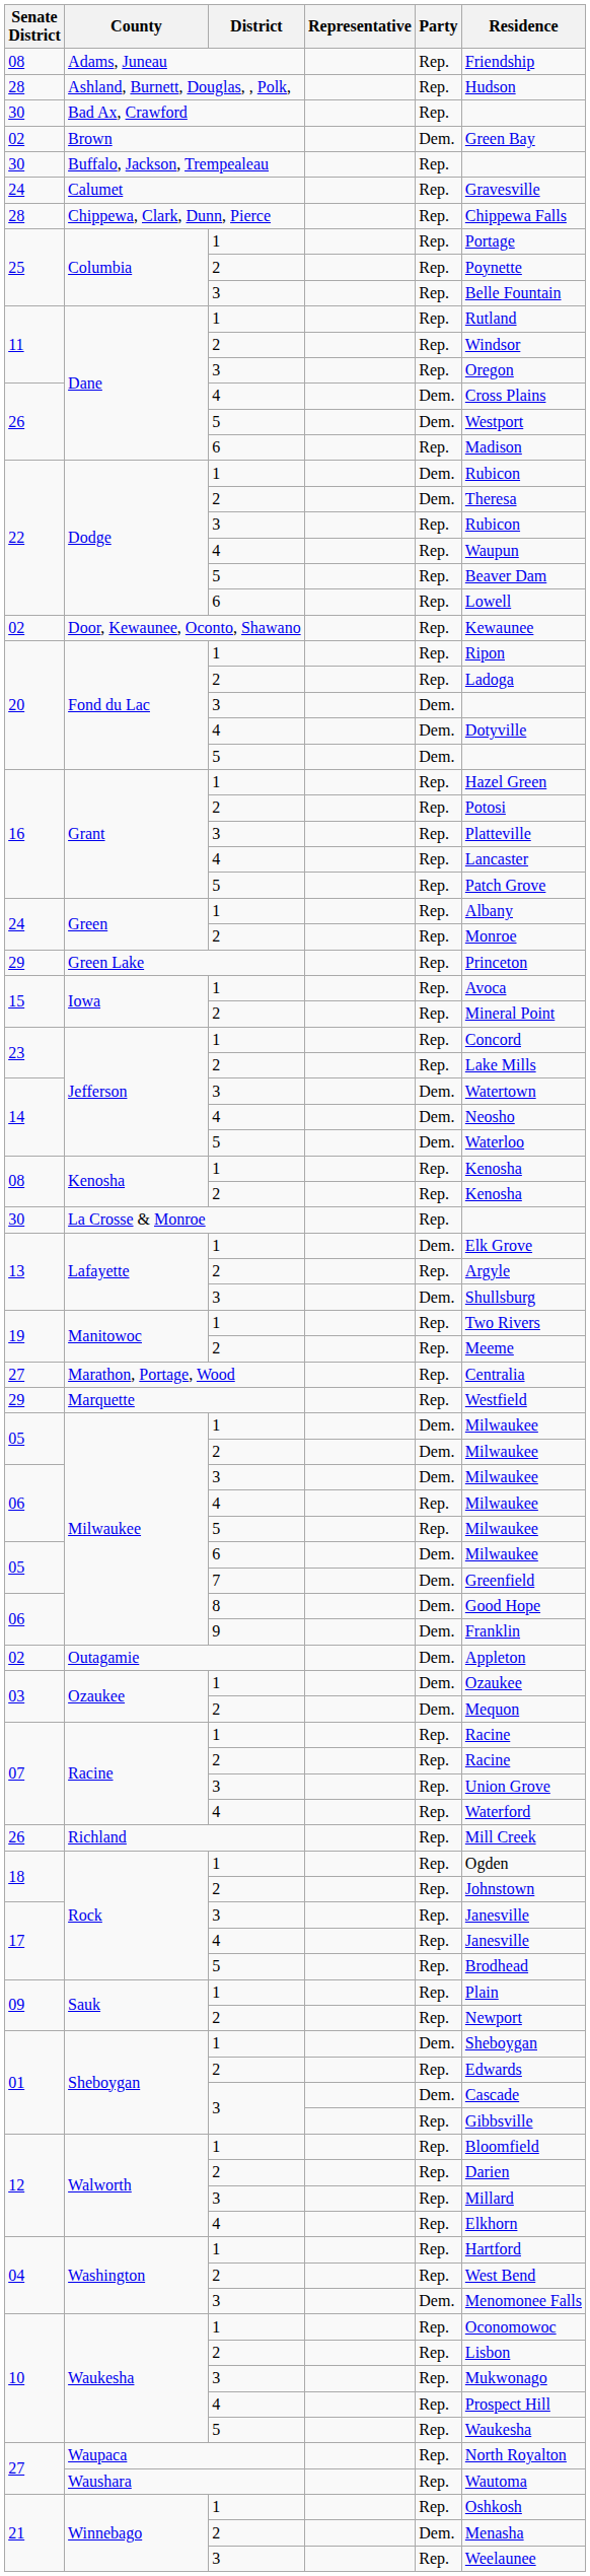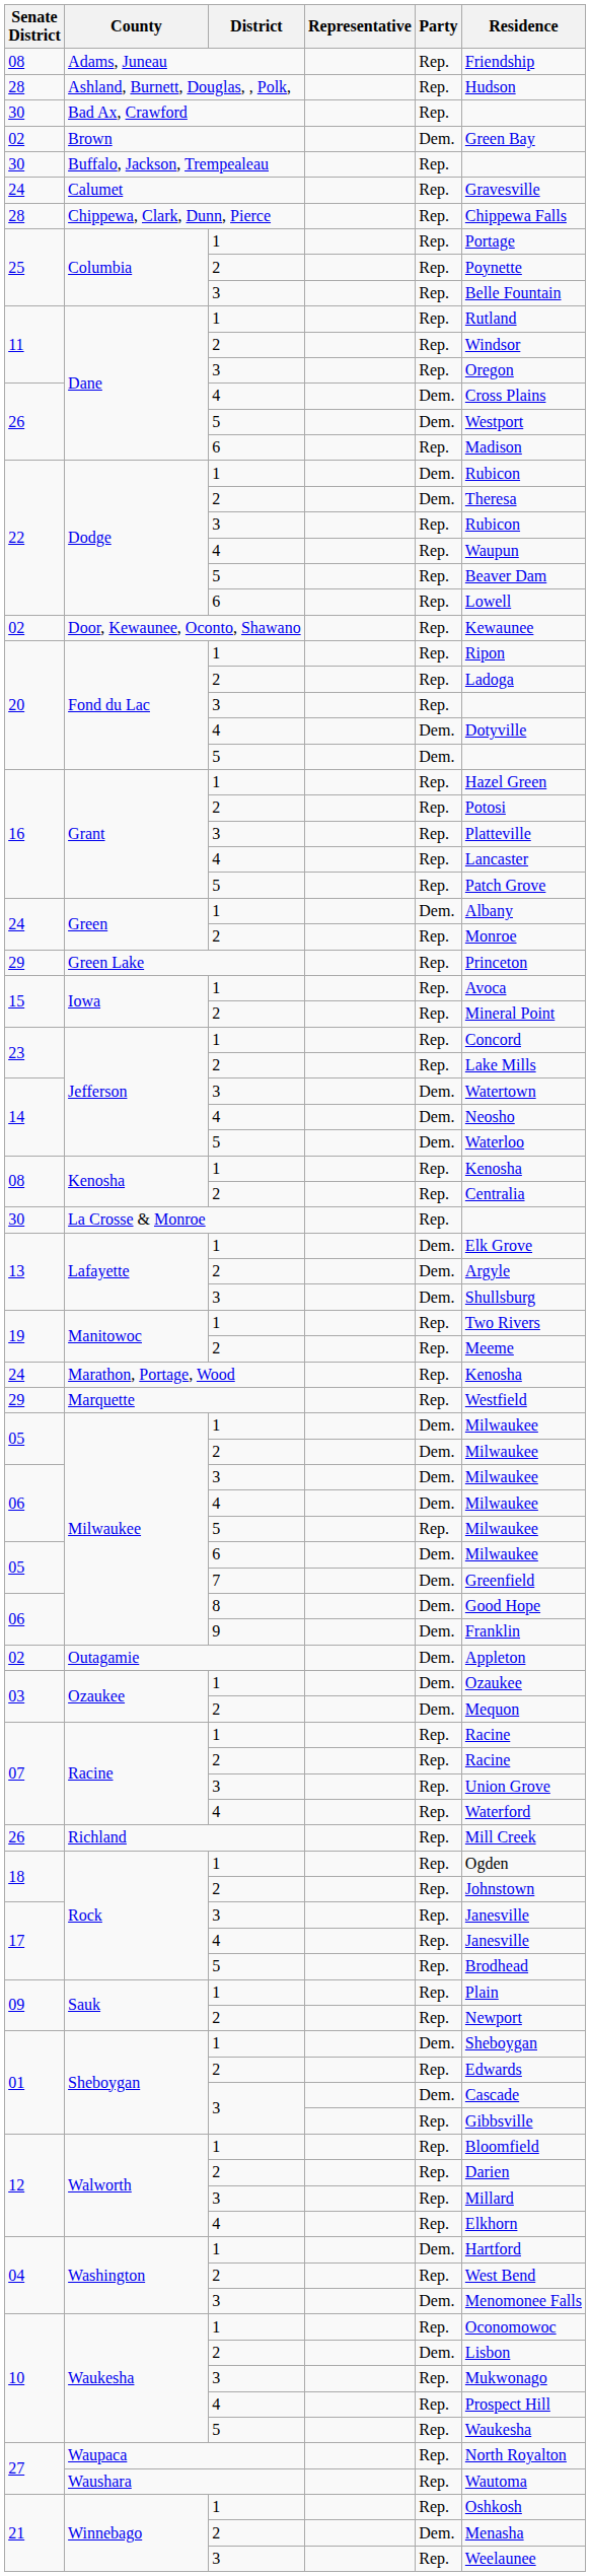 <table class="wikitable sortable">
 <tr>
 <th>Senate<br>District</th>
 <th>County</th>
 <th>District</th>
 <th>Representative</th>
 <th>Party</th>
 <th>Residence</th>
 </tr>
 <tr>
 <td><a href='#'>08</a></td>
 <td text-align="left" colspan="2"><a href='#'>Adams</a>, <a href='#'>Juneau</a></td>
 <td></td>
 <td>Rep.</td>
 <td><a href='#'>Friendship</a></td>
 </tr>
 <tr>
 <td><a href='#'>28</a></td>
 <td text-align="left" colspan="2"><a href='#'>Ashland</a>, <a href='#'>Burnett</a>, <a href='#'>Douglas</a>, , <a href='#'>Polk</a>, </td>
 <td></td>
 <td>Rep.</td>
 <td><a href='#'>Hudson</a></td>
 </tr>
 <tr>
 <td><a href='#'>30</a></td>
 <td text-align="left" colspan="2"><a href='#'>Bad Ax</a>, <a href='#'>Crawford</a></td>
 <td></td>
 <td>Rep.</td>
 <td></td>
 </tr>
 <tr>
 <td><a href='#'>02</a></td>
 <td text-align="left" colspan="2"><a href='#'>Brown</a></td>
 <td></td>
 <td>Dem.</td>
 <td><a href='#'>Green Bay</a></td>
 </tr>
 <tr>
 <td><a href='#'>30</a></td>
 <td text-align="left" colspan="2"><a href='#'>Buffalo</a>, <a href='#'>Jackson</a>, <a href='#'>Trempealeau</a></td>
 <td></td>
 <td>Rep.</td>
 <td></td>
 </tr>
 <tr>
 <td><a href='#'>24</a></td>
 <td text-align="left" colspan="2"><a href='#'>Calumet</a></td>
 <td></td>
 <td>Rep.</td>
 <td><a href='#'>Gravesville</a></td>
 </tr>
 <tr>
 <td><a href='#'>28</a></td>
 <td text-align="left" colspan="2"><a href='#'>Chippewa</a>, <a href='#'>Clark</a>, <a href='#'>Dunn</a>, <a href='#'>Pierce</a></td>
 <td></td>
 <td>Rep.</td>
 <td><a href='#'>Chippewa Falls</a></td>
 </tr>
 <tr>
 <td rowspan="3"><a href='#'>25</a></td>
 <td text-align="left" rowspan="3"><a href='#'>Columbia</a></td>
 <td>1</td>
 <td></td>
 <td>Rep.</td>
 <td><a href='#'>Portage</a></td>
 </tr>
 <tr>
 <td>2</td>
 <td></td>
 <td>Rep.</td>
 <td><a href='#'>Poynette</a></td>
 </tr>
 <tr>
 <td>3</td>
 <td></td>
 <td>Rep.</td>
 <td><a href='#'>Belle Fountain</a></td>
 </tr>
 <tr>
 <td rowspan="3"><a href='#'>11</a></td>
 <td text-align="left" rowspan="6"><a href='#'>Dane</a></td>
 <td>1</td>
 <td></td>
 <td>Rep.</td>
 <td><a href='#'>Rutland</a></td>
 </tr>
 <tr>
 <td>2</td>
 <td></td>
 <td>Rep.</td>
 <td><a href='#'>Windsor</a></td>
 </tr>
 <tr>
 <td>3</td>
 <td></td>
 <td>Rep.</td>
 <td><a href='#'>Oregon</a></td>
 </tr>
 <tr>
 <td rowspan="3"><a href='#'>26</a></td>
 <td>4</td>
 <td></td>
 <td>Dem.</td>
 <td><a href='#'>Cross Plains</a></td>
 </tr>
 <tr>
 <td>5</td>
 <td></td>
 <td>Dem.</td>
 <td><a href='#'>Westport</a></td>
 </tr>
 <tr>
 <td>6</td>
 <td></td>
 <td>Rep.</td>
 <td><a href='#'>Madison</a></td>
 </tr>
 <tr>
 <td rowspan="6"><a href='#'>22</a></td>
 <td text-align="left" rowspan="6"><a href='#'>Dodge</a></td>
 <td>1</td>
 <td></td>
 <td>Dem.</td>
 <td><a href='#'>Rubicon</a></td>
 </tr>
 <tr>
 <td>2</td>
 <td></td>
 <td>Dem.</td>
 <td><a href='#'>Theresa</a></td>
 </tr>
 <tr>
 <td>3</td>
 <td></td>
 <td>Rep.</td>
 <td><a href='#'>Rubicon</a></td>
 </tr>
 <tr>
 <td>4</td>
 <td></td>
 <td>Rep.</td>
 <td><a href='#'>Waupun</a></td>
 </tr>
 <tr>
 <td>5</td>
 <td></td>
 <td>Rep.</td>
 <td><a href='#'>Beaver Dam</a></td>
 </tr>
 <tr>
 <td>6</td>
 <td></td>
 <td>Rep.</td>
 <td><a href='#'>Lowell</a></td>
 </tr>
 <tr>
 <td><a href='#'>02</a></td>
 <td text-align="left" colspan="2"><a href='#'>Door</a>, <a href='#'>Kewaunee</a>, <a href='#'>Oconto</a>, <a href='#'>Shawano</a></td>
 <td></td>
 <td>Rep.</td>
 <td><a href='#'>Kewaunee</a></td>
 </tr>
 <tr>
 <td rowspan="5"><a href='#'>20</a></td>
 <td text-align="left" rowspan="5"><a href='#'>Fond du Lac</a></td>
 <td>1</td>
 <td></td>
 <td>Rep.</td>
 <td><a href='#'>Ripon</a></td>
 </tr>
 <tr>
 <td>2</td>
 <td></td>
 <td>Rep.</td>
 <td><a href='#'>Ladoga</a></td>
 </tr>
 <tr>
 <td>3</td>
 <td></td>
-<td>Dem.</td>
+<td>Rep.</td>
 <td></td>
 </tr>
 <tr>
 <td>4</td>
 <td></td>
 <td>Dem.</td>
 <td><a href='#'>Dotyville</a></td>
 </tr>
 <tr>
 <td>5</td>
 <td></td>
 <td>Dem.</td>
 <td></td>
 </tr>
 <tr>
 <td rowspan="5"><a href='#'>16</a></td>
 <td text-align="left" rowspan="5"><a href='#'>Grant</a></td>
 <td>1</td>
 <td></td>
 <td>Rep.</td>
 <td><a href='#'>Hazel Green</a></td>
 </tr>
 <tr>
 <td>2</td>
 <td></td>
 <td>Rep.</td>
 <td><a href='#'>Potosi</a></td>
 </tr>
 <tr>
 <td>3</td>
 <td></td>
 <td>Rep.</td>
 <td><a href='#'>Platteville</a></td>
 </tr>
 <tr>
 <td>4</td>
 <td></td>
 <td>Rep.</td>
 <td><a href='#'>Lancaster</a></td>
 </tr>
 <tr>
 <td>5</td>
 <td></td>
 <td>Rep.</td>
 <td><a href='#'>Patch Grove</a></td>
 </tr>
 <tr>
 <td rowspan="2"><a href='#'>24</a></td>
 <td text-align="left" rowspan="2"><a href='#'>Green</a></td>
 <td>1</td>
 <td></td>
-<td>Rep.</td>
+<td>Dem.</td>
 <td><a href='#'>Albany</a></td>
 </tr>
 <tr>
 <td>2</td>
 <td></td>
 <td>Rep.</td>
 <td><a href='#'>Monroe</a></td>
 </tr>
 <tr>
 <td><a href='#'>29</a></td>
 <td text-align="left" colspan="2"><a href='#'>Green Lake</a></td>
 <td></td>
 <td>Rep.</td>
 <td><a href='#'>Princeton</a></td>
 </tr>
 <tr>
 <td rowspan="2"><a href='#'>15</a></td>
 <td text-align="left" rowspan="2"><a href='#'>Iowa</a></td>
 <td>1</td>
 <td></td>
 <td>Rep.</td>
 <td><a href='#'>Avoca</a></td>
 </tr>
 <tr>
 <td>2</td>
 <td></td>
 <td>Rep.</td>
 <td><a href='#'>Mineral Point</a></td>
 </tr>
 <tr>
 <td rowspan="2"><a href='#'>23</a></td>
 <td text-align="left" rowspan="5"><a href='#'>Jefferson</a></td>
 <td>1</td>
 <td></td>
 <td>Rep.</td>
 <td><a href='#'>Concord</a></td>
 </tr>
 <tr>
 <td>2</td>
 <td></td>
 <td>Rep.</td>
 <td><a href='#'>Lake Mills</a></td>
 </tr>
 <tr>
 <td rowspan="3"><a href='#'>14</a></td>
 <td>3</td>
 <td></td>
 <td>Dem.</td>
 <td><a href='#'>Watertown</a></td>
 </tr>
 <tr>
 <td>4</td>
 <td></td>
 <td>Dem.</td>
 <td><a href='#'>Neosho</a></td>
 </tr>
 <tr>
 <td>5</td>
 <td></td>
 <td>Dem.</td>
 <td><a href='#'>Waterloo</a></td>
 </tr>
 <tr>
 <td rowspan="2"><a href='#'>08</a></td>
 <td text-align="left"  rowspan="2"><a href='#'>Kenosha</a></td>
 <td>1</td>
 <td></td>
 <td>Rep.</td>
 <td><a href='#'>Kenosha</a></td>
 </tr>
 <tr>
 <td>2</td>
 <td></td>
 <td>Rep.</td>
-<td><a href='#'>Kenosha</a></td>
+<td><a href='#'>Centralia</a></td>
 </tr>
 <tr>
 <td><a href='#'>30</a></td>
 <td text-align="left" colspan="2"><a href='#'>La Crosse</a> & <a href='#'>Monroe</a></td>
 <td></td>
 <td>Rep.</td>
 <td></td>
 </tr>
 <tr>
 <td rowspan="3"><a href='#'>13</a></td>
 <td text-align="left" rowspan="3"><a href='#'>Lafayette</a></td>
 <td>1</td>
 <td></td>
 <td>Dem.</td>
 <td><a href='#'>Elk Grove</a></td>
 </tr>
 <tr>
 <td>2</td>
 <td></td>
-<td>Rep.</td>
+<td>Dem.</td>
 <td><a href='#'>Argyle</a></td>
 </tr>
 <tr>
 <td>3</td>
 <td></td>
 <td>Dem.</td>
 <td><a href='#'>Shullsburg</a></td>
 </tr>
 <tr>
 <td rowspan="2"><a href='#'>19</a></td>
 <td text-align="left" rowspan="2"><a href='#'>Manitowoc</a></td>
 <td>1</td>
 <td></td>
 <td>Rep.</td>
 <td><a href='#'>Two Rivers</a></td>
 </tr>
 <tr>
 <td>2</td>
 <td></td>
 <td>Rep.</td>
 <td><a href='#'>Meeme</a></td>
 </tr>
 <tr>
-<td><a href='#'>27</a></td>
+<td><a href='#'>24</a></td>
 <td text-align="left" colspan="2"><a href='#'>Marathon</a>, <a href='#'>Portage</a>, <a href='#'>Wood</a></td>
 <td></td>
 <td>Rep.</td>
-<td><a href='#'>Centralia</a></td>
+<td><a href='#'>Kenosha</a></td>
 </tr>
 <tr>
 <td><a href='#'>29</a></td>
 <td text-align="left" colspan="2"><a href='#'>Marquette</a></td>
 <td></td>
 <td>Rep.</td>
 <td><a href='#'>Westfield</a></td>
 </tr>
 <tr>
 <td rowspan="2"><a href='#'>05</a></td>
 <td text-align="left" rowspan="9"><a href='#'>Milwaukee</a></td>
 <td>1</td>
 <td></td>
 <td>Dem.</td>
 <td><a href='#'>Milwaukee</a></td>
 </tr>
 <tr>
 <td>2</td>
 <td></td>
 <td>Dem.</td>
 <td><a href='#'>Milwaukee</a></td>
 </tr>
 <tr>
 <td rowspan="3"><a href='#'>06</a></td>
 <td>3</td>
 <td></td>
 <td>Dem.</td>
 <td><a href='#'>Milwaukee</a></td>
 </tr>
 <tr>
 <td>4</td>
 <td></td>
-<td>Rep.</td>
+<td>Dem.</td>
 <td><a href='#'>Milwaukee</a></td>
 </tr>
 <tr>
 <td>5</td>
 <td></td>
 <td>Rep.</td>
 <td><a href='#'>Milwaukee</a></td>
 </tr>
 <tr>
 <td rowspan="2"><a href='#'>05</a></td>
 <td>6</td>
 <td></td>
 <td>Dem.</td>
 <td><a href='#'>Milwaukee</a></td>
 </tr>
 <tr>
 <td>7</td>
 <td></td>
 <td>Dem.</td>
 <td><a href='#'>Greenfield</a></td>
 </tr>
 <tr>
 <td rowspan="2"><a href='#'>06</a></td>
 <td>8</td>
 <td></td>
 <td>Dem.</td>
 <td><a href='#'>Good Hope</a></td>
 </tr>
 <tr>
 <td>9</td>
 <td></td>
 <td>Dem.</td>
 <td><a href='#'>Franklin</a></td>
 </tr>
 <tr>
 <td><a href='#'>02</a></td>
 <td text-align="left" colspan="2"><a href='#'>Outagamie</a></td>
 <td></td>
 <td>Dem.</td>
 <td><a href='#'>Appleton</a></td>
 </tr>
 <tr>
 <td rowspan="2"><a href='#'>03</a></td>
 <td text-align="left" rowspan="2"><a href='#'>Ozaukee</a></td>
 <td>1</td>
 <td></td>
 <td>Dem.</td>
 <td><a href='#'>Ozaukee</a></td>
 </tr>
 <tr>
 <td>2</td>
 <td></td>
 <td>Dem.</td>
 <td><a href='#'>Mequon</a></td>
 </tr>
 <tr>
 <td rowspan="4"><a href='#'>07</a></td>
 <td text-align="left" rowspan="4"><a href='#'>Racine</a></td>
 <td>1</td>
 <td></td>
 <td>Rep.</td>
 <td><a href='#'>Racine</a></td>
 </tr>
 <tr>
 <td>2</td>
 <td></td>
 <td>Rep.</td>
 <td><a href='#'>Racine</a></td>
 </tr>
 <tr>
 <td>3</td>
 <td></td>
 <td>Rep.</td>
 <td><a href='#'>Union Grove</a></td>
 </tr>
 <tr>
 <td>4</td>
 <td></td>
 <td>Rep.</td>
 <td><a href='#'>Waterford</a></td>
 </tr>
 <tr>
 <td><a href='#'>26</a></td>
 <td text-align="left" colspan="2"><a href='#'>Richland</a></td>
 <td></td>
 <td>Rep.</td>
 <td><a href='#'>Mill Creek</a></td>
 </tr>
 <tr>
 <td rowspan="2"><a href='#'>18</a></td>
 <td text-align="left" rowspan="5"><a href='#'>Rock</a></td>
 <td>1</td>
 <td></td>
 <td>Rep.</td>
 <td>Ogden</td>
 </tr>
 <tr>
 <td>2</td>
 <td></td>
 <td>Rep.</td>
 <td><a href='#'>Johnstown</a></td>
 </tr>
 <tr>
 <td rowspan="3"><a href='#'>17</a></td>
 <td>3</td>
 <td></td>
 <td>Rep.</td>
 <td><a href='#'>Janesville</a></td>
 </tr>
 <tr>
 <td>4</td>
 <td></td>
 <td>Rep.</td>
 <td><a href='#'>Janesville</a></td>
 </tr>
 <tr>
 <td>5</td>
 <td></td>
 <td>Rep.</td>
 <td><a href='#'>Brodhead</a></td>
 </tr>
 <tr>
 <td rowspan="2"><a href='#'>09</a></td>
 <td text-align="left" rowspan="2"><a href='#'>Sauk</a></td>
 <td>1</td>
 <td></td>
 <td>Rep.</td>
 <td><a href='#'>Plain</a></td>
 </tr>
 <tr>
 <td>2</td>
 <td></td>
 <td>Rep.</td>
 <td><a href='#'>Newport</a></td>
 </tr>
 <tr>
 <td rowspan="4"><a href='#'>01</a></td>
 <td text-align="left" rowspan="4"><a href='#'>Sheboygan</a></td>
 <td>1</td>
 <td></td>
 <td>Dem.</td>
 <td><a href='#'>Sheboygan</a></td>
 </tr>
 <tr>
 <td>2</td>
 <td></td>
 <td>Rep.</td>
 <td><a href='#'>Edwards</a></td>
 </tr>
 <tr>
 <td rowspan="2">3</td>
 <td> </td>
 <td>Dem.</td>
 <td><a href='#'>Cascade</a></td>
 </tr>
 <tr>
 <td> </td>
 <td>Rep.</td>
 <td><a href='#'>Gibbsville</a></td>
 </tr>
 <tr>
 <td rowspan="4"><a href='#'>12</a></td>
 <td text-align="left" rowspan="4"><a href='#'>Walworth</a></td>
 <td>1</td>
 <td></td>
 <td>Rep.</td>
 <td><a href='#'>Bloomfield</a></td>
 </tr>
 <tr>
 <td>2</td>
 <td></td>
 <td>Rep.</td>
 <td><a href='#'>Darien</a></td>
 </tr>
 <tr>
 <td>3</td>
 <td></td>
 <td>Rep.</td>
 <td><a href='#'>Millard</a></td>
 </tr>
 <tr>
 <td>4</td>
 <td></td>
 <td>Rep.</td>
 <td><a href='#'>Elkhorn</a></td>
 </tr>
 <tr>
 <td rowspan="3"><a href='#'>04</a></td>
 <td text-align="left" rowspan="3"><a href='#'>Washington</a></td>
 <td>1</td>
 <td></td>
-<td>Rep.</td>
+<td>Dem.</td>
 <td><a href='#'>Hartford</a></td>
 </tr>
 <tr>
 <td>2</td>
 <td></td>
 <td>Rep.</td>
 <td><a href='#'>West Bend</a></td>
 </tr>
 <tr>
 <td>3</td>
 <td></td>
 <td>Dem.</td>
 <td><a href='#'>Menomonee Falls</a></td>
 </tr>
 <tr>
 <td rowspan="5"><a href='#'>10</a></td>
 <td text-align="left" rowspan="5"><a href='#'>Waukesha</a></td>
 <td>1</td>
 <td></td>
 <td>Rep.</td>
 <td><a href='#'>Oconomowoc</a></td>
 </tr>
 <tr>
 <td>2</td>
 <td></td>
-<td>Rep.</td>
+<td>Dem.</td>
 <td><a href='#'>Lisbon</a></td>
 </tr>
 <tr>
 <td>3</td>
 <td></td>
 <td>Rep.</td>
 <td><a href='#'>Mukwonago</a></td>
 </tr>
 <tr>
 <td>4</td>
 <td></td>
 <td>Rep.</td>
 <td><a href='#'>Prospect Hill</a></td>
 </tr>
 <tr>
 <td>5</td>
 <td></td>
 <td>Rep.</td>
 <td><a href='#'>Waukesha</a></td>
 </tr>
 <tr>
 <td rowspan="2"><a href='#'>27</a></td>
 <td text-align="left" colspan="2"><a href='#'>Waupaca</a></td>
 <td></td>
 <td>Rep.</td>
 <td><a href='#'>North Royalton</a></td>
 </tr>
 <tr>
 <td text-align="left" colspan="2"><a href='#'>Waushara</a></td>
 <td></td>
 <td>Rep.</td>
 <td><a href='#'>Wautoma</a></td>
 </tr>
 <tr>
 <td rowspan="3"><a href='#'>21</a></td>
 <td text-align="left" rowspan="3"><a href='#'>Winnebago</a></td>
 <td>1</td>
 <td></td>
 <td>Rep.</td>
 <td><a href='#'>Oshkosh</a></td>
 </tr>
 <tr>
 <td>2</td>
 <td></td>
 <td>Dem.</td>
 <td><a href='#'>Menasha</a></td>
 </tr>
 <tr>
 <td>3</td>
 <td></td>
 <td>Rep.</td>
 <td><a href='#'>Weelaunee</a></td>
 </tr>
 </table>
